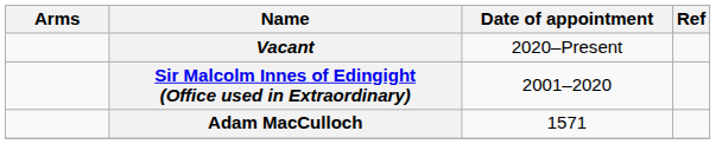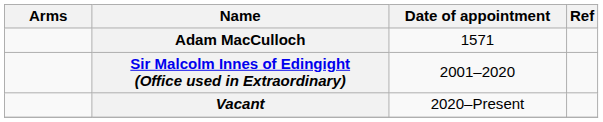 <table class="wikitable" style="text-align:center; width:50%">
 <tr>
 <th>Arms</th>
 <th style="width:50%">Name</th>
 <th style="width:30%">Date of appointment</th>
 <th style="width:5%">Ref</th>
 </tr>
 <tr>
 <td></td>
-<th><em>Vacant</em></th>
-<td>2020–Present</td>
+<th>Adam MacCulloch</th>
+<td>1571</td>
 <td></td>
 </tr>
 <tr>
 <td></td>
 <th><a href='#'>Sir Malcolm Innes of Edingight</a><br><em>(Office used in Extraordinary)</em></th>
 <td>2001–2020</td>
 <td></td>
 </tr>
 <tr>
 <td></td>
-<th>Adam MacCulloch</th>
-<td>1571</td>
+<th><em>Vacant</em></th>
+<td>2020–Present</td>
 <td></td>
 </tr>
 <tr>
 </tr>
 </table>
